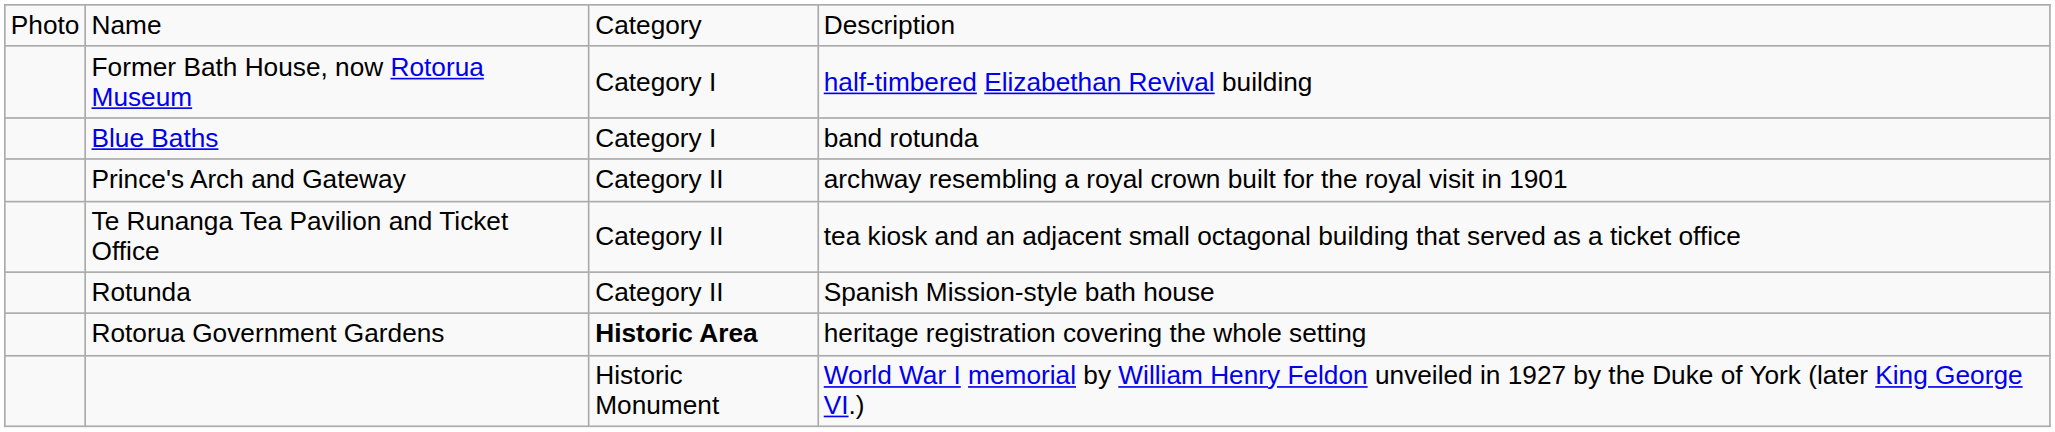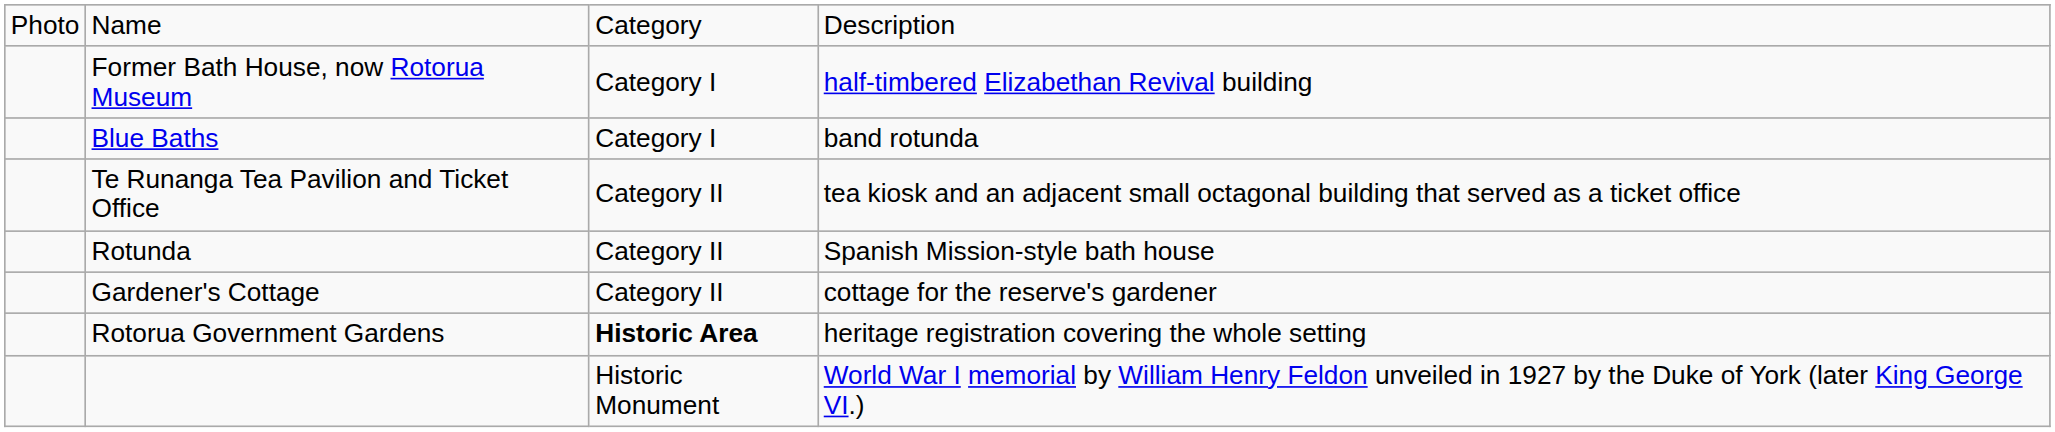 <table class=wikitable>
 <tr>
 <td>Photo</td>
 <td>Name</td>
 <td>Category</td>
 <td>Description</td>
 </tr>
 <tr>
 <td></td>
 <td>Former Bath House, now <a href='#'>Rotorua Museum</a></td>
 <td>Category I</td>
 <td><a href='#'>half-timbered</a> <a href='#'>Elizabethan Revival</a> building</td>
 </tr>
 <tr>
 <td></td>
 <td><a href='#'>Blue Baths</a></td>
 <td>Category I</td>
 <td>band rotunda</td>
 </tr>
 <tr>
 <td></td>
-<td>Prince's Arch and Gateway</td>
-<td>Category II</td>
-<td>archway resembling a royal crown built for the royal visit in 1901</td>
-</tr>
-<tr>
-<td></td>
 <td>Te Runanga Tea Pavilion and Ticket Office</td>
 <td>Category II</td>
 <td>tea kiosk and an adjacent small octagonal building that served as a ticket office</td>
 </tr>
 <tr>
 <td></td>
 <td>Rotunda</td>
 <td>Category II</td>
 <td>Spanish Mission-style bath house</td>
+</tr>
+<tr>
+<td></td>
+<td>Gardener's Cottage</td>
+<td>Category II</td>
+<td>cottage for the reserve's gardener</td>
 </tr>
 <tr>
 <td></td>
 <td>Rotorua Government Gardens</td>
 <td><strong>Historic Area</strong></td>
 <td>heritage registration covering the whole setting</td>
 </tr>
 <tr>
 <td></td>
 <td></td>
 <td>Historic Monument</td>
 <td><a href='#'>World War I</a> <a href='#'>memorial</a> by <a href='#'>William Henry Feldon</a> unveiled in 1927 by the Duke of York (later <a href='#'>King George VI</a>.)</td>
 </tr>
 </table>
